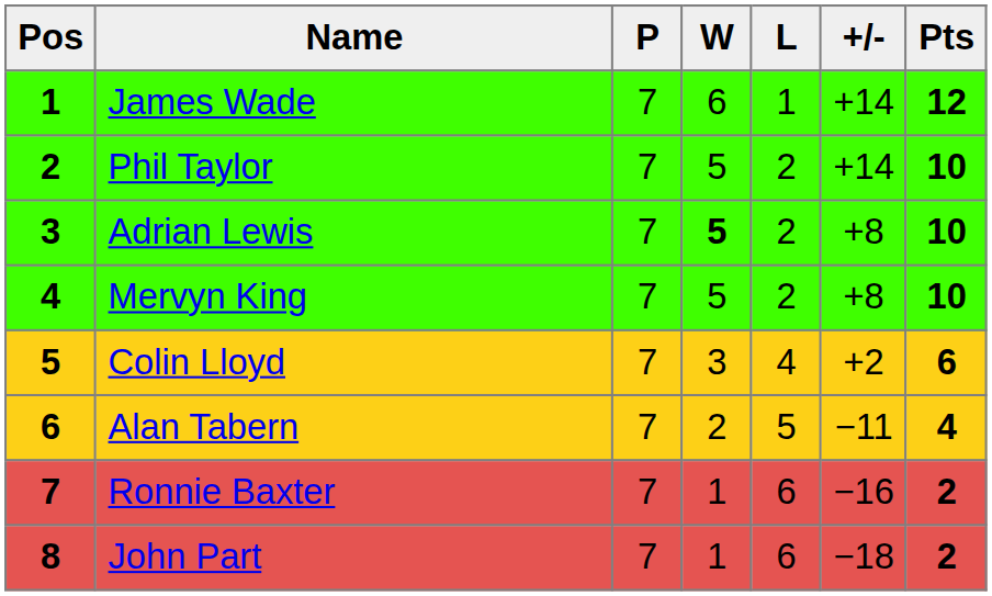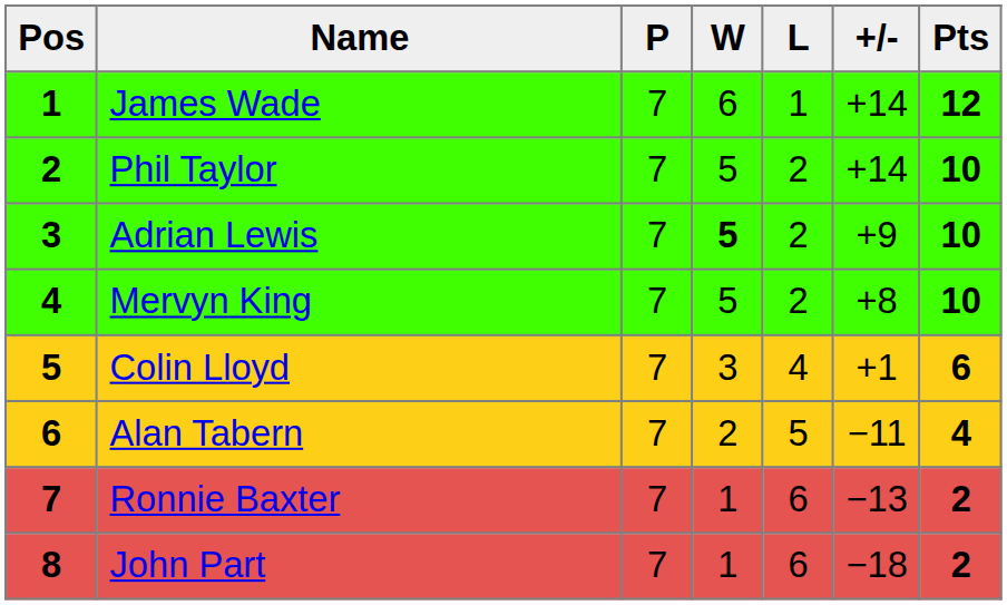 <table style=border-collapse:collapse border=1 cellspacing=0 cellpadding=5>
 <tr align=center bgcolor=#efefef>
 <th width=20>Pos</th>
 <th width=220>Name</th>
 <th width=20>P</th>
 <th width=20>W</th>
 <th width=20>L</th>
 <th width=20>+/-</th>
 <th width=20>Pts</th>
 </tr>
 <tr align=center bgcolor="#3FFF00">
 <td><strong>1</strong></td>
 <td align="left"> <a href='#'>James Wade</a></td>
 <td>7</td>
 <td>6</td>
 <td>1</td>
 <td>+14</td>
 <td><strong>12</strong></td>
 </tr>
 <tr align=center bgcolor="#3FFF00">
 <td><strong>2</strong></td>
 <td align="left"> <a href='#'>Phil Taylor</a></td>
 <td>7</td>
 <td>5</td>
 <td>2</td>
 <td>+14</td>
 <td><strong>10</strong></td>
 </tr>
 <tr align=center bgcolor="#3FFF00">
 <td><strong>3</strong></td>
 <td align="left"> <a href='#'>Adrian Lewis</a></td>
 <td>7</td>
 <td><strong>5</strong></td>
 <td>2</td>
-<td>+8</td>
+<td>+9</td>
 <td><strong>10</strong></td>
 </tr>
 <tr align=center bgcolor="#3FFF00">
 <td><strong>4</strong></td>
 <td align="left"> <a href='#'>Mervyn King</a></td>
 <td>7</td>
 <td>5</td>
 <td>2</td>
 <td>+8</td>
 <td><strong>10</strong></td>
 </tr>
 <tr align=center bgcolor="#FDD017">
 <td><strong>5</strong></td>
 <td align="left"> <a href='#'>Colin Lloyd</a></td>
 <td>7</td>
 <td>3</td>
 <td>4</td>
-<td>+2</td>
+<td>+1</td>
 <td><strong>6</strong></td>
 </tr>
 <tr align=center bgcolor="#FDD017">
 <td><strong>6</strong></td>
 <td align="left"> <a href='#'>Alan Tabern</a></td>
 <td>7</td>
 <td>2</td>
 <td>5</td>
 <td>−11</td>
 <td><strong>4</strong></td>
 </tr>
 <tr align=center bgcolor="#E55451">
 <td><strong>7</strong></td>
 <td align="left"> <a href='#'>Ronnie Baxter</a></td>
 <td>7</td>
 <td>1</td>
 <td>6</td>
-<td>−16</td>
+<td>−13</td>
 <td><strong>2</strong></td>
 </tr>
 <tr align=center bgcolor="#E55451">
 <td><strong>8</strong></td>
 <td align="left"> <a href='#'>John Part</a></td>
 <td>7</td>
 <td>1</td>
 <td>6</td>
 <td>−18</td>
 <td><strong>2</strong></td>
 </tr>
 </table>
